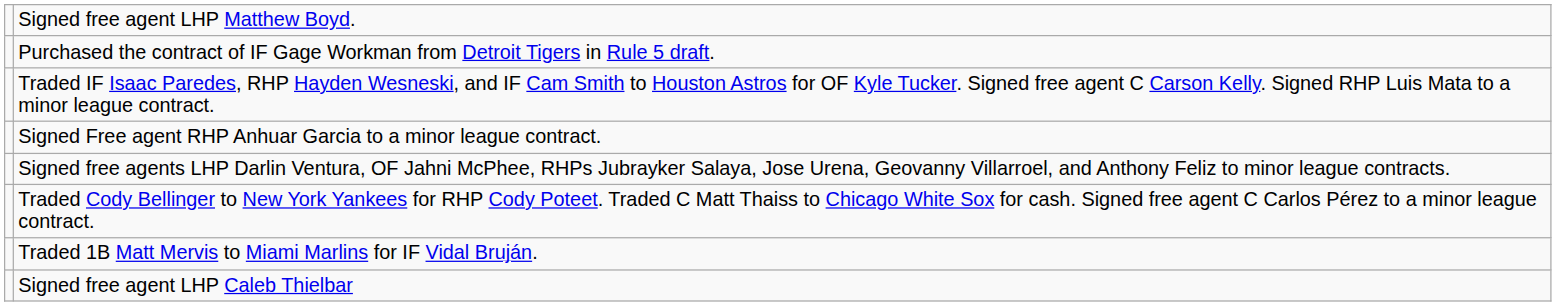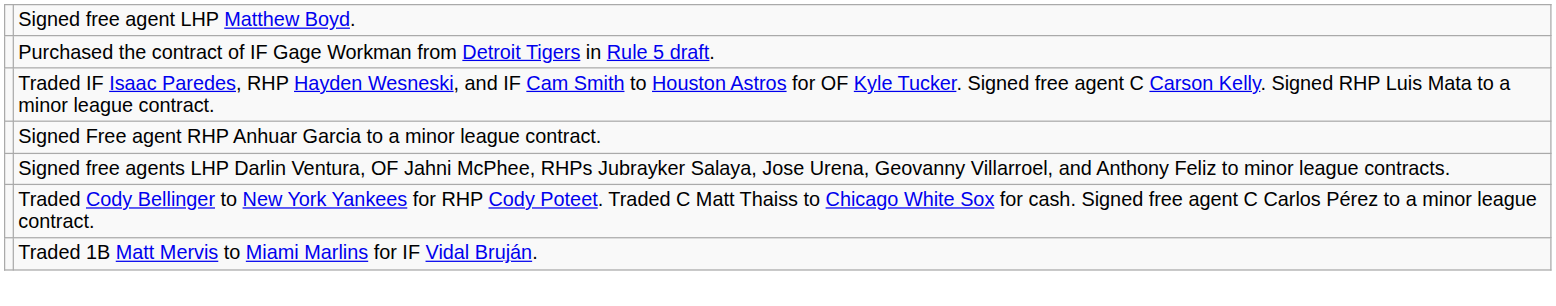 <table class="wikitable">
 <tr>
 <td></td>
 <td>Signed free agent LHP <a href='#'>Matthew Boyd</a>.</td>
 </tr>
 <tr>
 <td></td>
 <td>Purchased the contract of IF Gage Workman from <a href='#'>Detroit Tigers</a> in <a href='#'>Rule 5 draft</a>.</td>
 </tr>
 <tr>
 <td></td>
 <td>Traded IF <a href='#'>Isaac Paredes</a>, RHP <a href='#'>Hayden Wesneski</a>, and IF <a href='#'>Cam Smith</a> to <a href='#'>Houston Astros</a> for OF <a href='#'>Kyle Tucker</a>. Signed free agent C <a href='#'>Carson Kelly</a>. Signed RHP Luis Mata to a minor league contract.</td>
 </tr>
 <tr>
 <td></td>
 <td>Signed Free agent RHP Anhuar Garcia to a minor league contract.</td>
 </tr>
 <tr>
 <td></td>
 <td>Signed free agents LHP Darlin Ventura, OF Jahni McPhee, RHPs Jubrayker Salaya, Jose Urena, Geovanny Villarroel, and Anthony Feliz to minor league contracts.</td>
 </tr>
 <tr>
 <td></td>
 <td>Traded <a href='#'>Cody Bellinger</a> to <a href='#'>New York Yankees</a> for RHP <a href='#'>Cody Poteet</a>. Traded C Matt Thaiss to <a href='#'>Chicago White Sox</a> for cash. Signed free agent C Carlos Pérez to a minor league contract.</td>
 </tr>
 <tr>
 <td></td>
 <td>Traded 1B <a href='#'>Matt Mervis</a> to <a href='#'>Miami Marlins</a> for IF <a href='#'>Vidal Bruján</a>.</td>
 </tr>
-<tr>
-<td></td>
-<td>Signed free agent LHP <a href='#'>Caleb Thielbar</a></td>
-</tr>
 </table>
